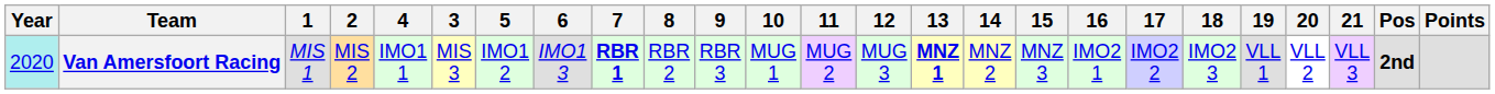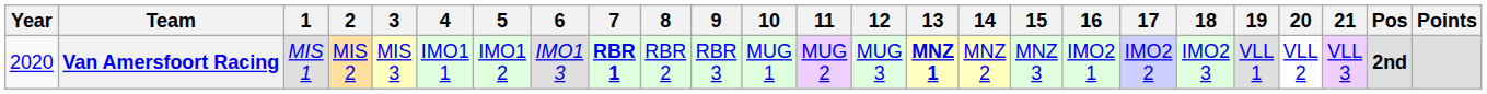 <table class="wikitable" style="text-align:center; font-size:85%">
 <tr>
 <th>Year</th>
 <th>Team</th>
 <th>1</th>
 <th>2</th>
+<th>3</th>
 <th>4</th>
-<th>3</th>
 <th>5</th>
 <th>6</th>
 <th>7</th>
 <th>8</th>
 <th>9</th>
 <th>10</th>
 <th>11</th>
 <th>12</th>
 <th>13</th>
 <th>14</th>
 <th>15</th>
 <th>16</th>
 <th>17</th>
 <th>18</th>
 <th>19</th>
 <th>20</th>
 <th>21</th>
 <th>Pos</th>
 <th>Points</th>
 </tr>
 <tr>
-<td style="background: paleturquoise;"><a href='#'>2020</a></td>
+<td><a href='#'>2020</a></td>
 <th nowrap><a href='#'>Van Amersfoort Racing</a></th>
 <td style="background:#DFDFDF;"><em><a href='#'>MIS<br>1</a></em><br></td>
 <td style="background:#FFDF9F;"><a href='#'>MIS<br>2</a><br></td>
+<td style="background:#FFFFBF;"><a href='#'>MIS<br>3</a><br></td>
 <td style="background:#DFFFDF;"><a href='#'>IMO1<br>1</a><br></td>
-<td style="background:#FFFFBF;"><a href='#'>MIS<br>3</a><br></td>
 <td style="background:#DFFFDF;"><a href='#'>IMO1<br>2</a><br></td>
 <td style="background:#DFDFDF;"><em><a href='#'>IMO1<br>3</a></em><br></td>
 <td style="background:#DFFFDF;"><strong><a href='#'>RBR<br>1</a><br></strong></td>
 <td style="background:#DFFFDF;"><a href='#'>RBR<br>2</a><br></td>
 <td style="background:#DFFFDF;"><a href='#'>RBR<br>3</a><br></td>
 <td style="background:#DFFFDF;"><a href='#'>MUG<br>1</a><br></td>
 <td style="background:#EFCFFF;"><a href='#'>MUG<br>2</a><br></td>
 <td style="background:#DFFFDF;"><a href='#'>MUG<br>3</a><br></td>
 <td style="background:#FFFFBF;"><strong><a href='#'>MNZ<br>1</a></strong><br></td>
 <td style="background:#FFFFBF;"><a href='#'>MNZ<br>2</a><br></td>
 <td style="background:#DFFFDF;"><a href='#'>MNZ<br>3</a><br></td>
 <td style="background:#DFFFDF;"><a href='#'>IMO2<br>1</a><br></td>
 <td style="background:#CFCFFF;"><a href='#'>IMO2<br>2</a><br></td>
 <td style="background:#DFFFDF;"><a href='#'>IMO2<br>3</a><br></td>
 <td style="background:#DFDFDF;"><a href='#'>VLL<br>1</a><br></td>
 <td style="background:#FFFFFF;"><a href='#'>VLL<br>2</a><br></td>
 <td style="background:#EFCFFF;"><a href='#'>VLL<br>3</a><br></td>
 <th style="background:#DFDFDF;">2nd</th>
 <th style="background:#DFDFDF;"></th>
 </tr>
 </table>
